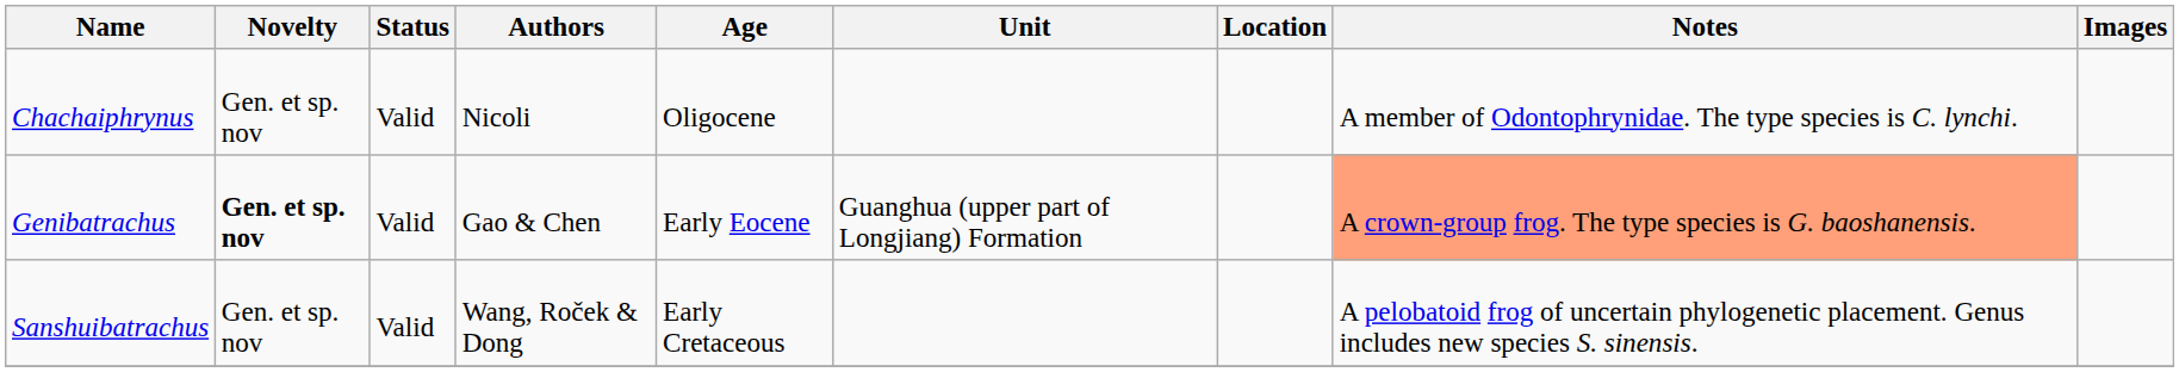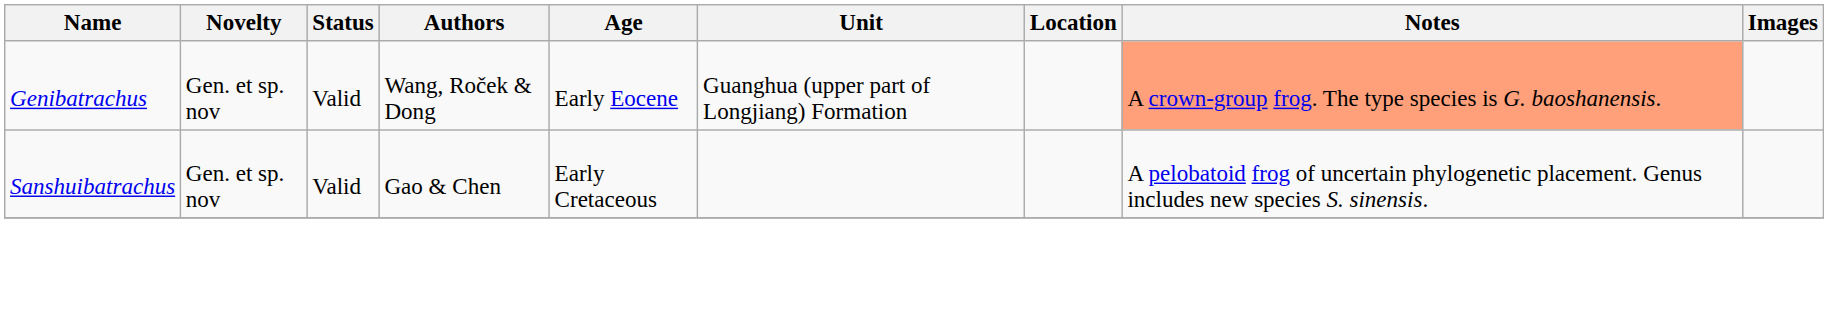 <table class="wikitable sortable" align="center" width="100%">
 <tr>
 <th>Name</th>
 <th>Novelty</th>
 <th>Status</th>
 <th>Authors</th>
 <th>Age</th>
 <th>Unit</th>
 <th>Location</th>
 <th>Notes</th>
 <th>Images</th>
 </tr>
 <tr>
-<td><br><em><a href='#'>Chachaiphrynus</a></em></td>
+<td><br><em><a href='#'>Genibatrachus</a></em></td>
 <td><br>Gen. et sp. nov</td>
 <td><br>Valid</td>
-<td><br>Nicoli</td>
-<td><br>Oligocene</td>
-<td></td>
-<td><br></td>
-<td><br>A member of <a href='#'>Odontophrynidae</a>. The type species is <em>C. lynchi</em>.</td>
-<td></td>
-</tr>
-<tr>
-<td><br><em><a href='#'>Genibatrachus</a></em></td>
-<td><strong><br>Gen. et sp. nov</strong></td>
-<td><br>Valid</td>
-<td><br>Gao & Chen</td>
+<td><br>Wang, Roček & Dong</td>
 <td><br>Early <a href='#'>Eocene</a></td>
 <td><br>Guanghua (upper part of Longjiang) Formation</td>
 <td><br></td>
 <td style="background: lightsalmon;"><br>A <a href='#'>crown-group</a> <a href='#'>frog</a>. The type species is <em>G. baoshanensis</em>.</td>
 <td></td>
 </tr>
 <tr>
 <td><br><em><a href='#'>Sanshuibatrachus</a></em></td>
 <td><br>Gen. et sp. nov</td>
 <td><br>Valid</td>
-<td><br>Wang, Roček & Dong</td>
+<td><br>Gao & Chen</td>
 <td><br>Early Cretaceous</td>
 <td></td>
 <td><br></td>
 <td><br>A <a href='#'>pelobatoid</a> <a href='#'>frog</a> of uncertain phylogenetic placement. Genus includes new species <em>S. sinensis</em>.</td>
 <td></td>
 </tr>
 <tr>
 </tr>
 </table>
